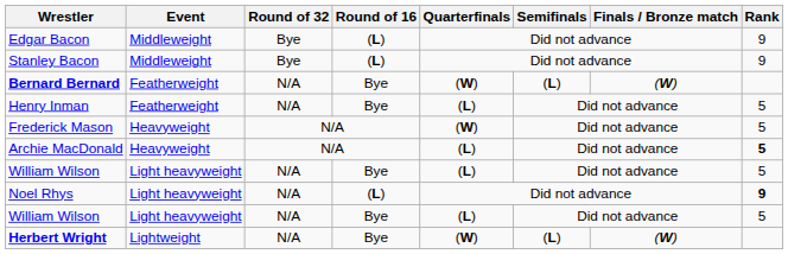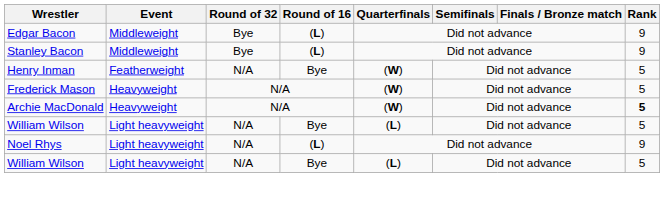 <table class=wikitable style="font-size:90%">
 <tr>
 <th>Wrestler</th>
 <th>Event</th>
 <th>Round of 32</th>
 <th>Round of 16</th>
 <th>Quarterfinals</th>
 <th>Semifinals</th>
 <th>Finals / Bronze match</th>
 <th>Rank</th>
 </tr>
 <tr>
 <td><a href='#'>Edgar Bacon</a></td>
 <td><a href='#'>Middleweight</a></td>
 <td align=center>Bye</td>
 <td align=center> (<strong>L</strong>)</td>
 <td align=center colspan=3>Did not advance</td>
 <td align=center>9</td>
 </tr>
 <tr>
 <td><a href='#'>Stanley Bacon</a></td>
 <td><a href='#'>Middleweight</a></td>
 <td align=center>Bye</td>
 <td align=center> (<strong>L</strong>)</td>
 <td align=center colspan=3>Did not advance</td>
 <td align=center>9</td>
 </tr>
 <tr>
-<td><strong><a href='#'>Bernard Bernard</a></strong></td>
+<td><a href='#'>Henry Inman</a></td>
 <td><a href='#'>Featherweight</a></td>
 <td align=center>N/A</td>
 <td align=center>Bye</td>
 <td align=center> (<strong>W</strong>)</td>
-<td align=center> (<strong>L</strong>)</td>
-<td align=center><em> (<strong>W</strong>)</em></td>
-<td align=center></td>
-</tr>
-<tr>
-<td><a href='#'>Henry Inman</a></td>
-<td><a href='#'>Featherweight</a></td>
-<td align=center>N/A</td>
-<td align=center>Bye</td>
-<td align=center> (<strong>L</strong>)</td>
 <td align=center colspan=2>Did not advance</td>
 <td align=center>5</td>
 </tr>
 <tr>
 <td><a href='#'>Frederick Mason</a></td>
 <td><a href='#'>Heavyweight</a></td>
 <td align=center colspan=2>N/A</td>
 <td align=center> (<strong>W</strong>)</td>
 <td align=center colspan=2>Did not advance</td>
 <td align=center>5</td>
 </tr>
 <tr>
 <td><a href='#'>Archie MacDonald</a></td>
 <td><a href='#'>Heavyweight</a></td>
 <td align=center colspan=2>N/A</td>
-<td align=center> (<strong>L</strong>)</td>
+<td align=center> (<strong>W</strong>)</td>
 <td align=center colspan=2>Did not advance</td>
 <td align=center><strong>5</strong></td>
 </tr>
 <tr>
 <td><a href='#'>William Wilson</a></td>
 <td><a href='#'>Light heavyweight</a></td>
 <td align=center>N/A</td>
 <td align=center>Bye</td>
 <td align=center> (<strong>L</strong>)</td>
 <td align=center colspan=2>Did not advance</td>
 <td align=center>5</td>
 </tr>
 <tr>
 <td><a href='#'>Noel Rhys</a></td>
 <td><a href='#'>Light heavyweight</a></td>
 <td align=center>N/A</td>
 <td align=center> (<strong>L</strong>)</td>
 <td align=center colspan=3>Did not advance</td>
-<td align=center><strong>9</strong></td>
+<td align=center>9</td>
 </tr>
 <tr>
 <td><a href='#'>William Wilson</a></td>
 <td><a href='#'>Light heavyweight</a></td>
 <td align=center>N/A</td>
 <td align=center>Bye</td>
 <td align=center> (<strong>L</strong>)</td>
 <td align=center colspan=2>Did not advance</td>
 <td align=center>5</td>
 </tr>
-<tr>
-<td><strong><a href='#'>Herbert Wright</a></strong></td>
-<td><a href='#'>Lightweight</a></td>
-<td align=center>N/A</td>
-<td align=center>Bye</td>
-<td align=center> (<strong>W</strong>)</td>
-<td align=center> (<strong>L</strong>)</td>
-<td align=center><em> (<strong>W</strong>)</em></td>
-<td align=center></td>
-</tr>
 </table>
